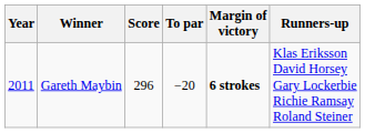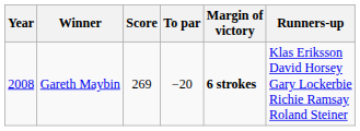 <table class=wikitable style="font-size:95%">
 <tr>
 <th>Year</th>
 <th>Winner</th>
 <th>Score</th>
 <th>To par</th>
 <th>Margin of<br>victory</th>
 <th>Runners-up</th>
 </tr>
 <tr>
-<td><a href='#'>2011</a></td>
+<td><a href='#'>2008</a></td>
 <td> <a href='#'>Gareth Maybin</a></td>
-<td align=center>296</td>
+<td align=center>269</td>
 <td align=center>−20</td>
 <td><strong>6 strokes</strong></td>
 <td> <a href='#'>Klas Eriksson</a><br> <a href='#'>David Horsey</a><br> <a href='#'>Gary Lockerbie</a><br> <a href='#'>Richie Ramsay</a><br> <a href='#'>Roland Steiner</a></td>
 </tr>
 </table>
